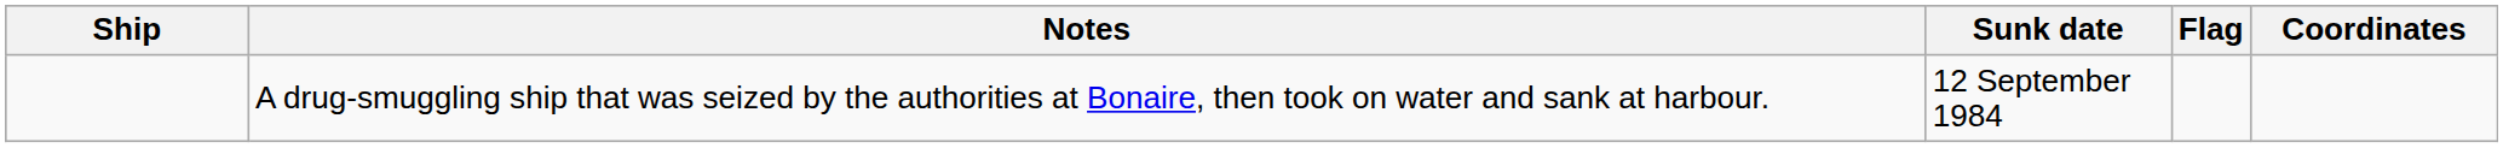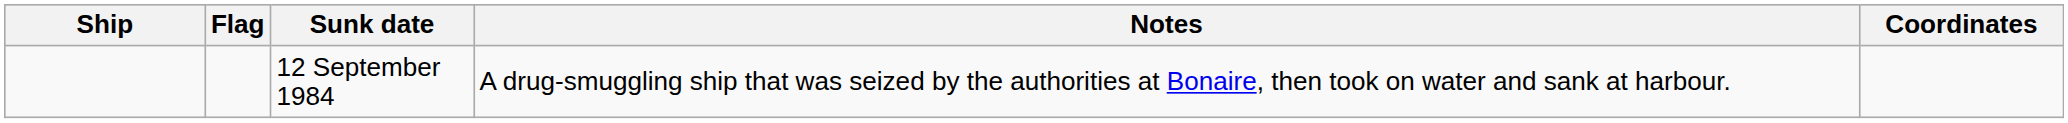 <table class="wikitable" style="width:100%" |>
 <tr>
 <th style="width:10%">Ship</th>
+<th>Flag</th>
+<th style="width:10%">Sunk date</th>
 <th style="width:70%">Notes</th>
-<th style="width:10%">Sunk date</th>
-<th>Flag</th>
 <th style="width:10%">Coordinates</th>
 </tr>
 <tr>
 <td></td>
+<td></td>
+<td>12 September 1984</td>
 <td>A drug-smuggling ship that was seized by the authorities at <a href='#'>Bonaire</a>, then took on water and sank at harbour.</td>
-<td>12 September 1984</td>
-<td></td>
 <td></td>
 </tr>
 </table>
